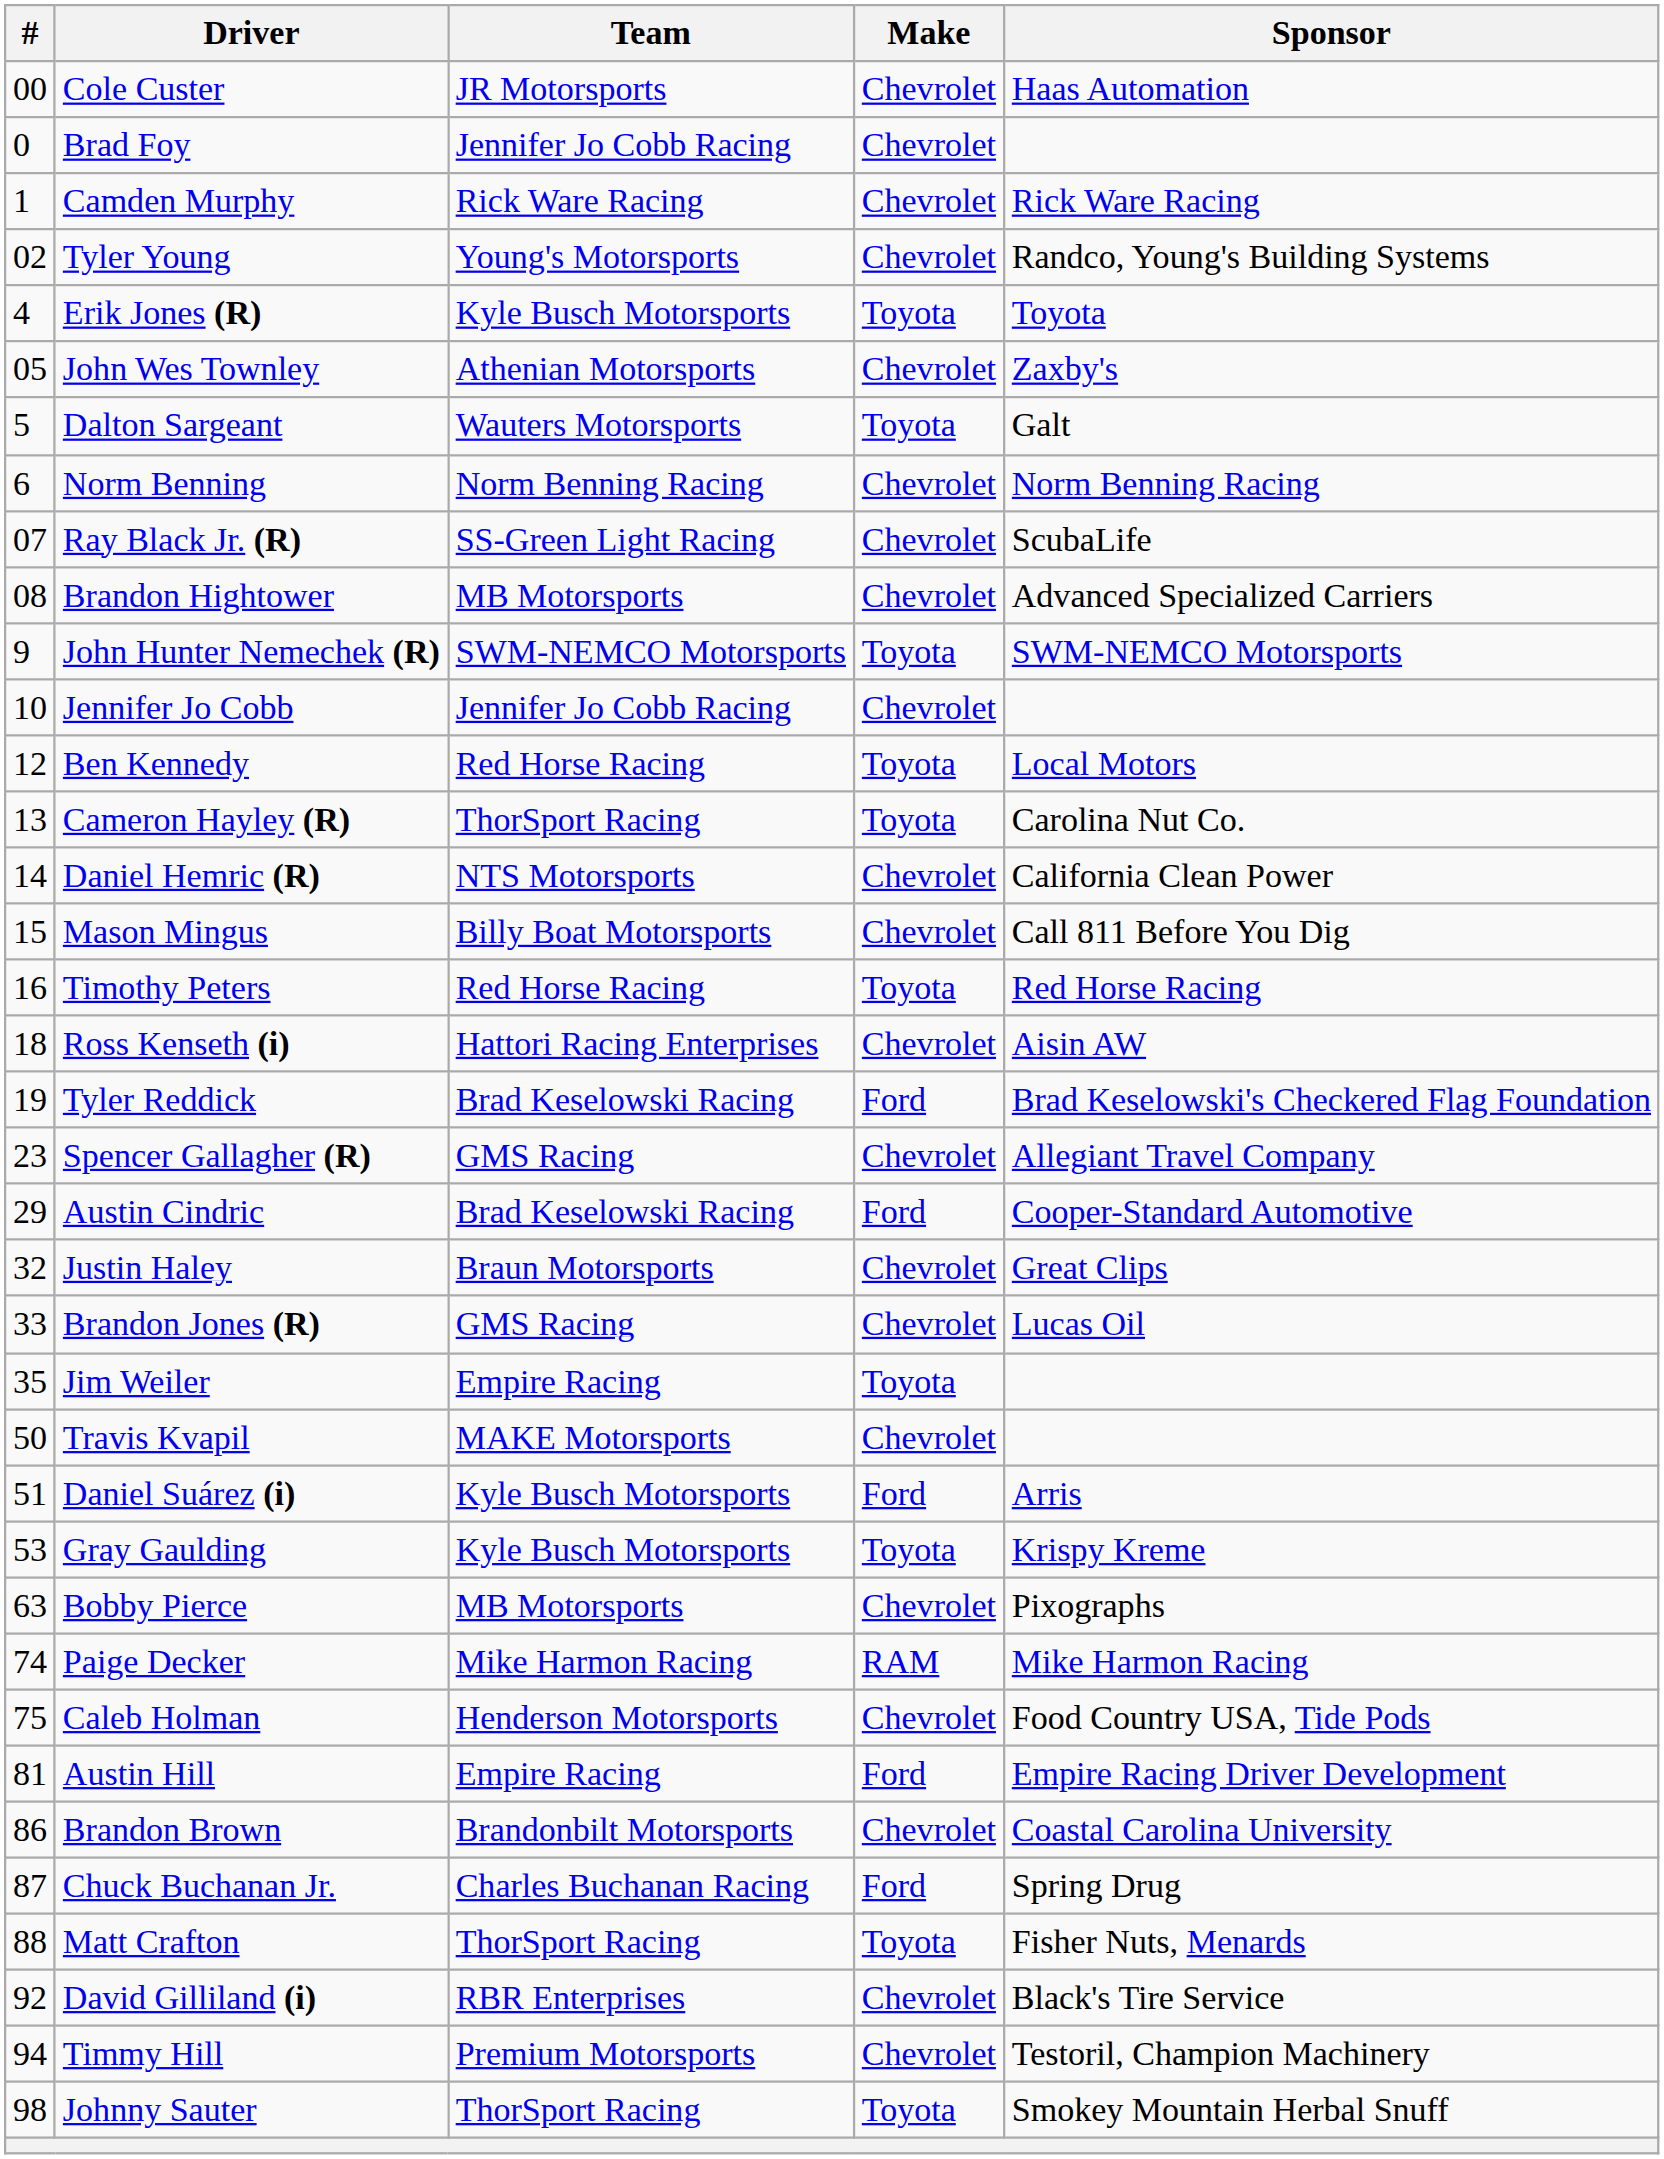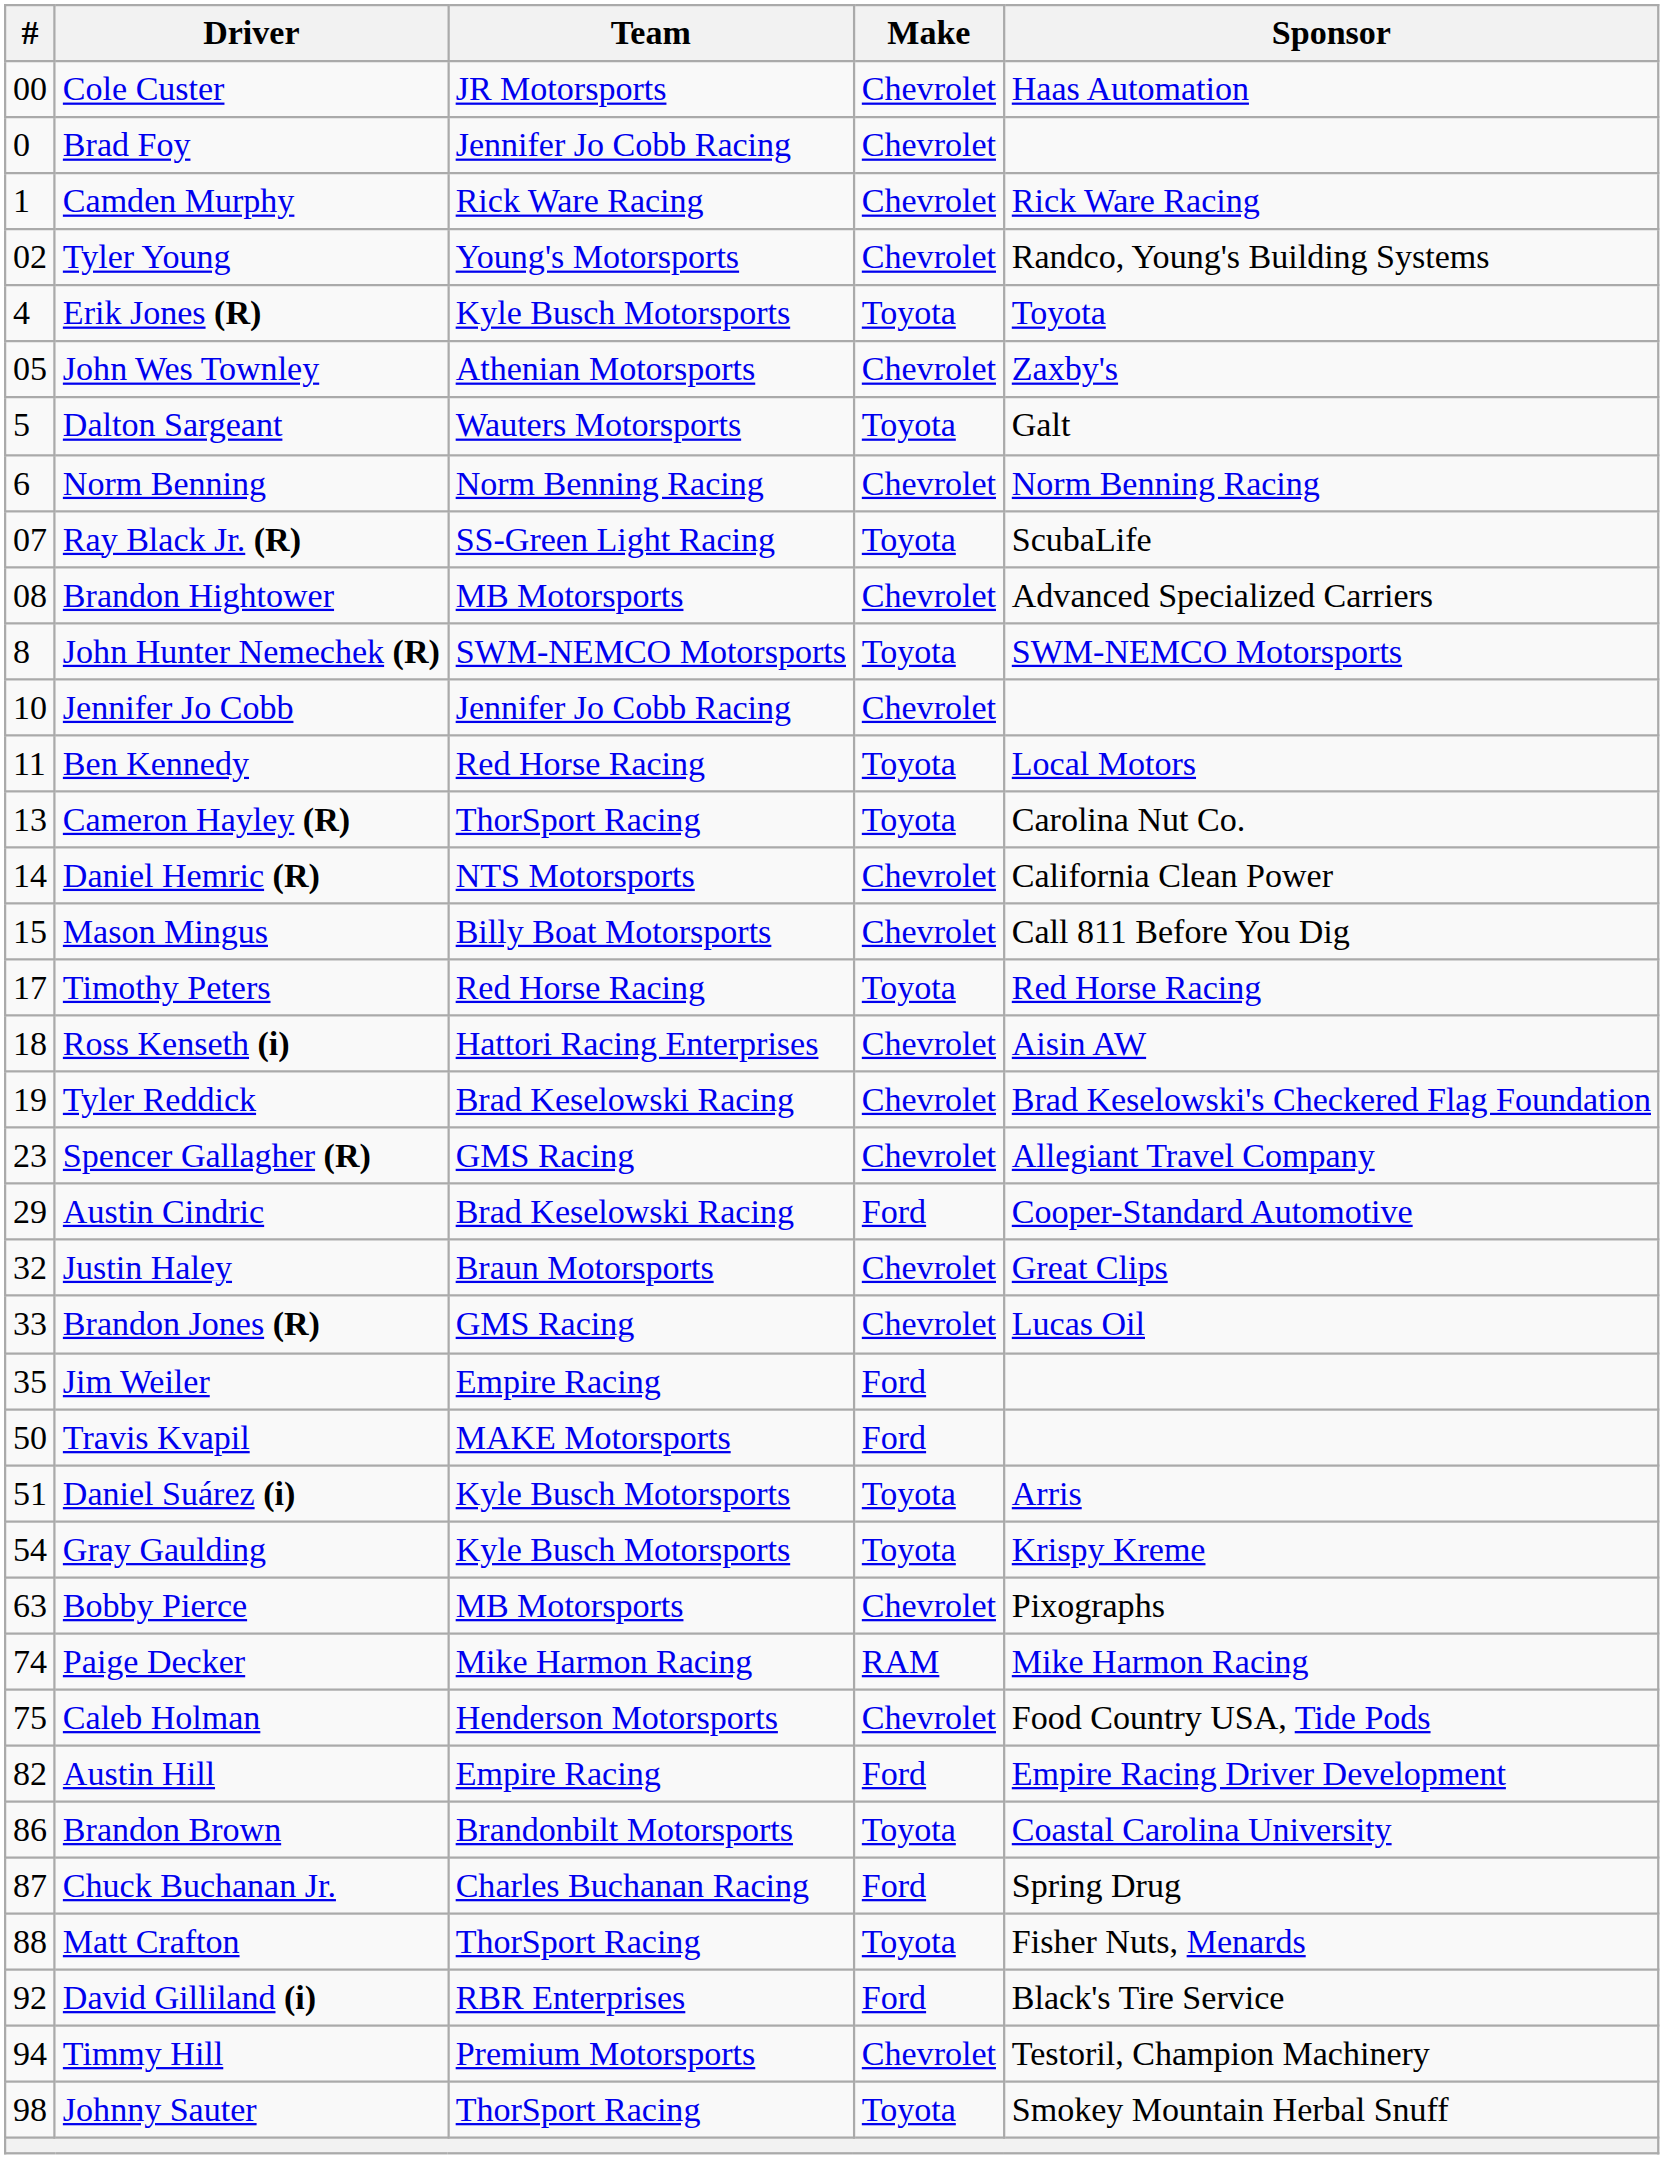 <table class="wikitable" style="font-size:95%">
 <tr>
 <th>#</th>
 <th>Driver</th>
 <th>Team</th>
 <th>Make</th>
 <th>Sponsor</th>
 </tr>
 <tr>
 <td>00</td>
 <td><a href='#'>Cole Custer</a></td>
 <td><a href='#'>JR Motorsports</a></td>
 <td><a href='#'>Chevrolet</a></td>
 <td><a href='#'>Haas Automation</a></td>
 </tr>
 <tr>
 <td>0</td>
 <td><a href='#'>Brad Foy</a></td>
 <td><a href='#'>Jennifer Jo Cobb Racing</a></td>
 <td><a href='#'>Chevrolet</a></td>
 <td></td>
 </tr>
 <tr>
 <td>1</td>
 <td><a href='#'>Camden Murphy</a></td>
 <td><a href='#'>Rick Ware Racing</a></td>
 <td><a href='#'>Chevrolet</a></td>
 <td><a href='#'>Rick Ware Racing</a></td>
 </tr>
 <tr>
 <td>02</td>
 <td><a href='#'>Tyler Young</a></td>
 <td><a href='#'>Young's Motorsports</a></td>
 <td><a href='#'>Chevrolet</a></td>
 <td>Randco, Young's Building Systems</td>
 </tr>
 <tr>
 <td>4</td>
 <td><a href='#'>Erik Jones</a> <strong>(R)</strong></td>
 <td><a href='#'>Kyle Busch Motorsports</a></td>
 <td><a href='#'>Toyota</a></td>
 <td><a href='#'>Toyota</a></td>
 </tr>
 <tr>
 <td>05</td>
 <td><a href='#'>John Wes Townley</a></td>
 <td><a href='#'>Athenian Motorsports</a></td>
 <td><a href='#'>Chevrolet</a></td>
 <td><a href='#'>Zaxby's</a></td>
 </tr>
 <tr>
 <td>5</td>
 <td><a href='#'>Dalton Sargeant</a></td>
 <td><a href='#'>Wauters Motorsports</a></td>
 <td><a href='#'>Toyota</a></td>
 <td>Galt</td>
 </tr>
 <tr>
 <td>6</td>
 <td><a href='#'>Norm Benning</a></td>
 <td><a href='#'>Norm Benning Racing</a></td>
 <td><a href='#'>Chevrolet</a></td>
 <td><a href='#'>Norm Benning Racing</a></td>
 </tr>
 <tr>
 <td>07</td>
 <td><a href='#'>Ray Black Jr.</a> <strong>(R)</strong></td>
 <td><a href='#'>SS-Green Light Racing</a></td>
-<td><a href='#'>Chevrolet</a></td>
+<td><a href='#'>Toyota</a></td>
 <td>ScubaLife</td>
 </tr>
 <tr>
 <td>08</td>
 <td><a href='#'>Brandon Hightower</a></td>
 <td><a href='#'>MB Motorsports</a></td>
 <td><a href='#'>Chevrolet</a></td>
 <td>Advanced Specialized Carriers</td>
 </tr>
 <tr>
-<td>9</td>
+<td>8</td>
 <td><a href='#'>John Hunter Nemechek</a> <strong>(R)</strong></td>
 <td><a href='#'>SWM-NEMCO Motorsports</a></td>
 <td><a href='#'>Toyota</a></td>
 <td><a href='#'>SWM-NEMCO Motorsports</a></td>
 </tr>
 <tr>
 <td>10</td>
 <td><a href='#'>Jennifer Jo Cobb</a></td>
 <td><a href='#'>Jennifer Jo Cobb Racing</a></td>
 <td><a href='#'>Chevrolet</a></td>
 <td></td>
 </tr>
 <tr>
-<td>12</td>
+<td>11</td>
 <td><a href='#'>Ben Kennedy</a></td>
 <td><a href='#'>Red Horse Racing</a></td>
 <td><a href='#'>Toyota</a></td>
 <td><a href='#'>Local Motors</a></td>
 </tr>
 <tr>
 <td>13</td>
 <td><a href='#'>Cameron Hayley</a> <strong>(R)</strong></td>
 <td><a href='#'>ThorSport Racing</a></td>
 <td><a href='#'>Toyota</a></td>
 <td>Carolina Nut Co.</td>
 </tr>
 <tr>
 <td>14</td>
 <td><a href='#'>Daniel Hemric</a> <strong>(R)</strong></td>
 <td><a href='#'>NTS Motorsports</a></td>
 <td><a href='#'>Chevrolet</a></td>
 <td>California Clean Power</td>
 </tr>
 <tr>
 <td>15</td>
 <td><a href='#'>Mason Mingus</a></td>
 <td><a href='#'>Billy Boat Motorsports</a></td>
 <td><a href='#'>Chevrolet</a></td>
 <td>Call 811 Before You Dig</td>
 </tr>
 <tr>
-<td>16</td>
+<td>17</td>
 <td><a href='#'>Timothy Peters</a></td>
 <td><a href='#'>Red Horse Racing</a></td>
 <td><a href='#'>Toyota</a></td>
 <td><a href='#'>Red Horse Racing</a></td>
 </tr>
 <tr>
 <td>18</td>
 <td><a href='#'>Ross Kenseth</a> <strong>(i)</strong></td>
 <td><a href='#'>Hattori Racing Enterprises</a></td>
 <td><a href='#'>Chevrolet</a></td>
 <td><a href='#'>Aisin AW</a></td>
 </tr>
 <tr>
 <td>19</td>
 <td><a href='#'>Tyler Reddick</a></td>
 <td><a href='#'>Brad Keselowski Racing</a></td>
-<td><a href='#'>Ford</a></td>
+<td><a href='#'>Chevrolet</a></td>
 <td><a href='#'>Brad Keselowski's Checkered Flag Foundation</a></td>
 </tr>
 <tr>
 <td>23</td>
 <td><a href='#'>Spencer Gallagher</a> <strong>(R)</strong></td>
 <td><a href='#'>GMS Racing</a></td>
 <td><a href='#'>Chevrolet</a></td>
 <td><a href='#'>Allegiant Travel Company</a></td>
 </tr>
 <tr>
 <td>29</td>
 <td><a href='#'>Austin Cindric</a></td>
 <td><a href='#'>Brad Keselowski Racing</a></td>
 <td><a href='#'>Ford</a></td>
 <td><a href='#'>Cooper-Standard Automotive</a></td>
 </tr>
 <tr>
 <td>32</td>
 <td><a href='#'>Justin Haley</a></td>
 <td><a href='#'>Braun Motorsports</a></td>
 <td><a href='#'>Chevrolet</a></td>
 <td><a href='#'>Great Clips</a></td>
 </tr>
 <tr>
 <td>33</td>
 <td><a href='#'>Brandon Jones</a> <strong>(R)</strong></td>
 <td><a href='#'>GMS Racing</a></td>
 <td><a href='#'>Chevrolet</a></td>
 <td><a href='#'>Lucas Oil</a></td>
 </tr>
 <tr>
 <td>35</td>
 <td><a href='#'>Jim Weiler</a></td>
 <td><a href='#'>Empire Racing</a></td>
-<td><a href='#'>Toyota</a></td>
+<td><a href='#'>Ford</a></td>
 <td></td>
 </tr>
 <tr>
 <td>50</td>
 <td><a href='#'>Travis Kvapil</a></td>
 <td><a href='#'>MAKE Motorsports</a></td>
-<td><a href='#'>Chevrolet</a></td>
+<td><a href='#'>Ford</a></td>
 <td></td>
 </tr>
 <tr>
 <td>51</td>
 <td><a href='#'>Daniel Suárez</a> <strong>(i)</strong></td>
 <td><a href='#'>Kyle Busch Motorsports</a></td>
-<td><a href='#'>Ford</a></td>
+<td><a href='#'>Toyota</a></td>
 <td><a href='#'>Arris</a></td>
 </tr>
 <tr>
-<td>53</td>
+<td>54</td>
 <td><a href='#'>Gray Gaulding</a></td>
 <td><a href='#'>Kyle Busch Motorsports</a></td>
 <td><a href='#'>Toyota</a></td>
 <td><a href='#'>Krispy Kreme</a></td>
 </tr>
 <tr>
 <td>63</td>
 <td><a href='#'>Bobby Pierce</a></td>
 <td><a href='#'>MB Motorsports</a></td>
 <td><a href='#'>Chevrolet</a></td>
 <td>Pixographs</td>
 </tr>
 <tr>
 <td>74</td>
 <td><a href='#'>Paige Decker</a></td>
 <td><a href='#'>Mike Harmon Racing</a></td>
 <td><a href='#'>RAM</a></td>
 <td><a href='#'>Mike Harmon Racing</a></td>
 </tr>
 <tr>
 <td>75</td>
 <td><a href='#'>Caleb Holman</a></td>
 <td><a href='#'>Henderson Motorsports</a></td>
 <td><a href='#'>Chevrolet</a></td>
 <td>Food Country USA, <a href='#'>Tide Pods</a></td>
 </tr>
 <tr>
-<td>81</td>
+<td>82</td>
 <td><a href='#'>Austin Hill</a></td>
 <td><a href='#'>Empire Racing</a></td>
 <td><a href='#'>Ford</a></td>
 <td><a href='#'>Empire Racing Driver Development</a></td>
 </tr>
 <tr>
 <td>86</td>
 <td><a href='#'>Brandon Brown</a></td>
 <td><a href='#'>Brandonbilt Motorsports</a></td>
-<td><a href='#'>Chevrolet</a></td>
+<td><a href='#'>Toyota</a></td>
 <td><a href='#'>Coastal Carolina University</a></td>
 </tr>
 <tr>
 <td>87</td>
 <td><a href='#'>Chuck Buchanan Jr.</a></td>
 <td><a href='#'>Charles Buchanan Racing</a></td>
 <td><a href='#'>Ford</a></td>
 <td>Spring Drug</td>
 </tr>
 <tr>
 <td>88</td>
 <td><a href='#'>Matt Crafton</a></td>
 <td><a href='#'>ThorSport Racing</a></td>
 <td><a href='#'>Toyota</a></td>
 <td>Fisher Nuts, <a href='#'>Menards</a></td>
 </tr>
 <tr>
 <td>92</td>
 <td><a href='#'>David Gilliland</a> <strong>(i)</strong></td>
 <td><a href='#'>RBR Enterprises</a></td>
-<td><a href='#'>Chevrolet</a></td>
+<td><a href='#'>Ford</a></td>
 <td>Black's Tire Service</td>
 </tr>
 <tr>
 <td>94</td>
 <td><a href='#'>Timmy Hill</a></td>
 <td><a href='#'>Premium Motorsports</a></td>
 <td><a href='#'>Chevrolet</a></td>
 <td>Testoril, Champion Machinery</td>
 </tr>
 <tr>
 <td>98</td>
 <td><a href='#'>Johnny Sauter</a></td>
 <td><a href='#'>ThorSport Racing</a></td>
 <td><a href='#'>Toyota</a></td>
 <td>Smokey Mountain Herbal Snuff</td>
 </tr>
 <tr>
 <th colspan="5"></th>
 </tr>
 </table>
